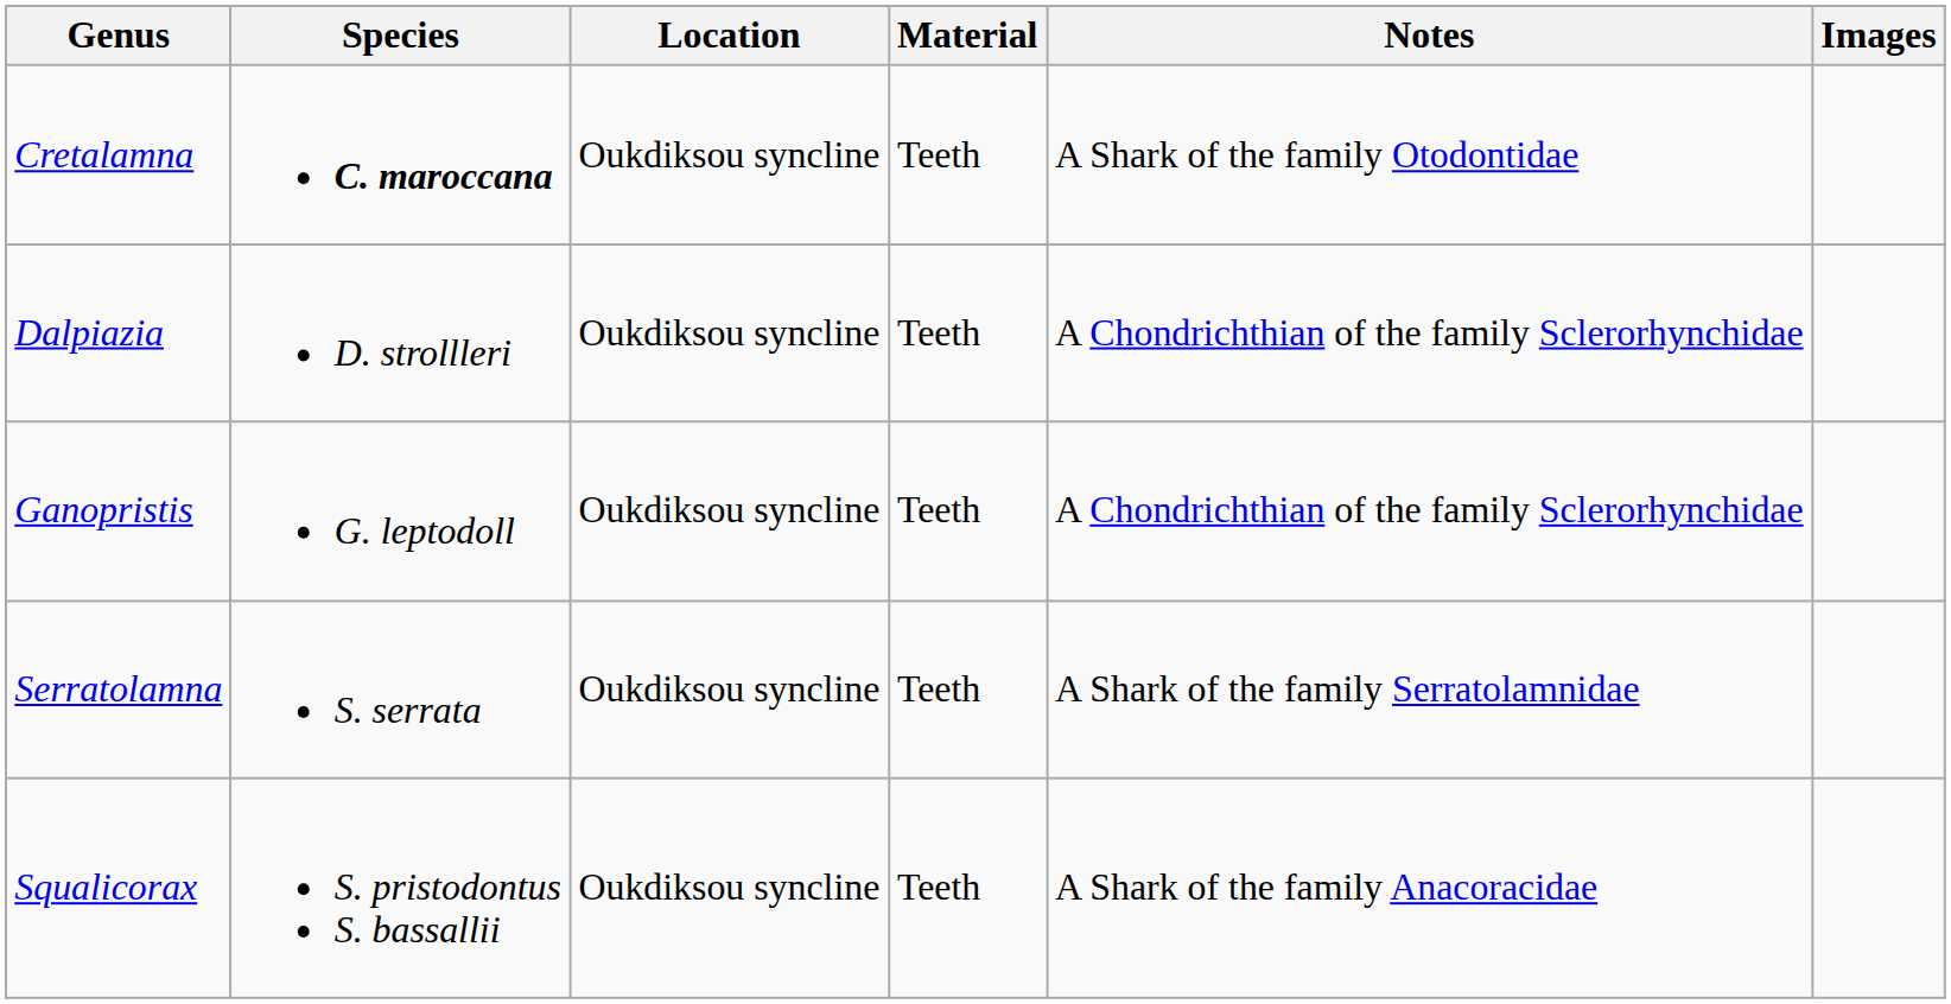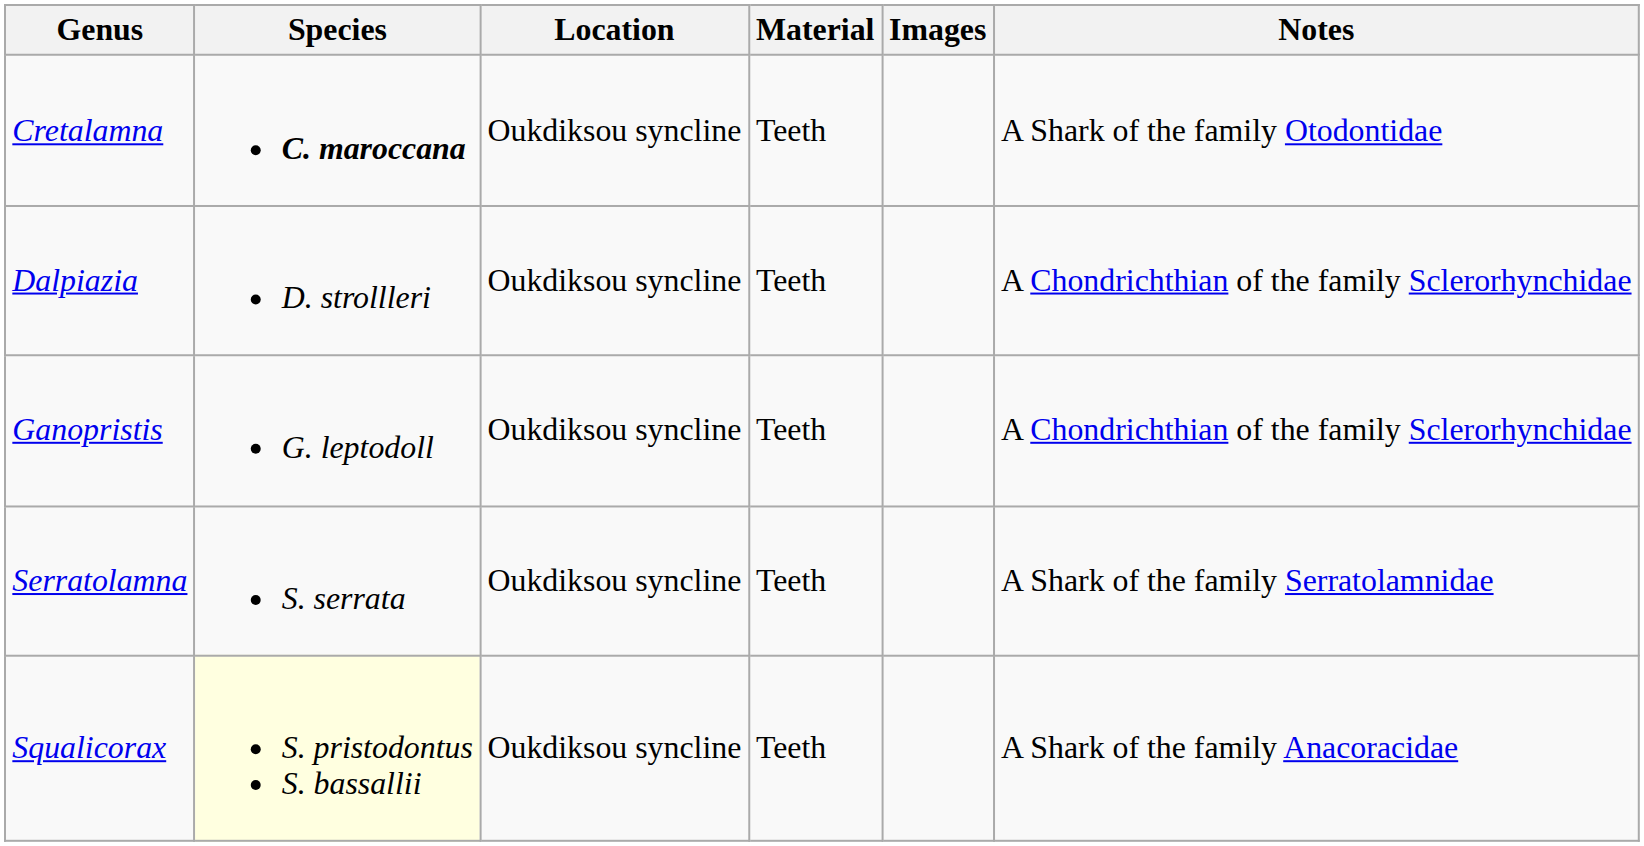 <table class="wikitable">
 <tr>
 <th>Genus</th>
 <th>Species</th>
 <th>Location</th>
 <th>Material</th>
+<th>Images</th>
 <th>Notes</th>
-<th>Images</th>
 </tr>
 <tr>
 <td><em><a href='#'>Cretalamna</a></em></td>
 <td><strong><br><ul><li><em>C. maroccana</em></li></ul></strong></td>
 <td>Oukdiksou syncline</td>
 <td>Teeth</td>
+<td></td>
 <td>A Shark of the family <a href='#'>Otodontidae</a></td>
-<td></td>
 </tr>
 <tr>
 <td><em><a href='#'>Dalpiazia</a></em></td>
 <td><br><ul><li><em>D. strollleri</em></li></ul></td>
 <td>Oukdiksou syncline</td>
 <td>Teeth</td>
+<td></td>
 <td>A <a href='#'>Chondrichthian</a> of the family <a href='#'>Sclerorhynchidae</a></td>
-<td></td>
 </tr>
 <tr>
 <td><em><a href='#'>Ganopristis</a></em></td>
 <td><br><ul><li><em>G. leptodoll</em></li></ul></td>
 <td>Oukdiksou syncline</td>
 <td>Teeth</td>
+<td></td>
 <td>A <a href='#'>Chondrichthian</a> of the family <a href='#'>Sclerorhynchidae</a></td>
-<td></td>
 </tr>
 <tr>
 <td><em><a href='#'>Serratolamna</a></em></td>
 <td><br><ul><li><em>S. serrata</em></li></ul></td>
 <td>Oukdiksou syncline</td>
 <td>Teeth</td>
+<td></td>
 <td>A Shark of the family <a href='#'>Serratolamnidae</a></td>
-<td></td>
 </tr>
 <tr>
 <td><em><a href='#'>Squalicorax</a></em></td>
-<td><br><ul><li><em>S. pristodontus</em></li><li><em>S. bassallii</em></li></ul></td>
+<td style="background: lightyellow;"><br><ul><li><em>S. pristodontus</em></li><li><em>S. bassallii</em></li></ul></td>
 <td>Oukdiksou syncline</td>
 <td>Teeth</td>
+<td></td>
 <td>A Shark of the family <a href='#'>Anacoracidae</a></td>
-<td></td>
 </tr>
 </table>
